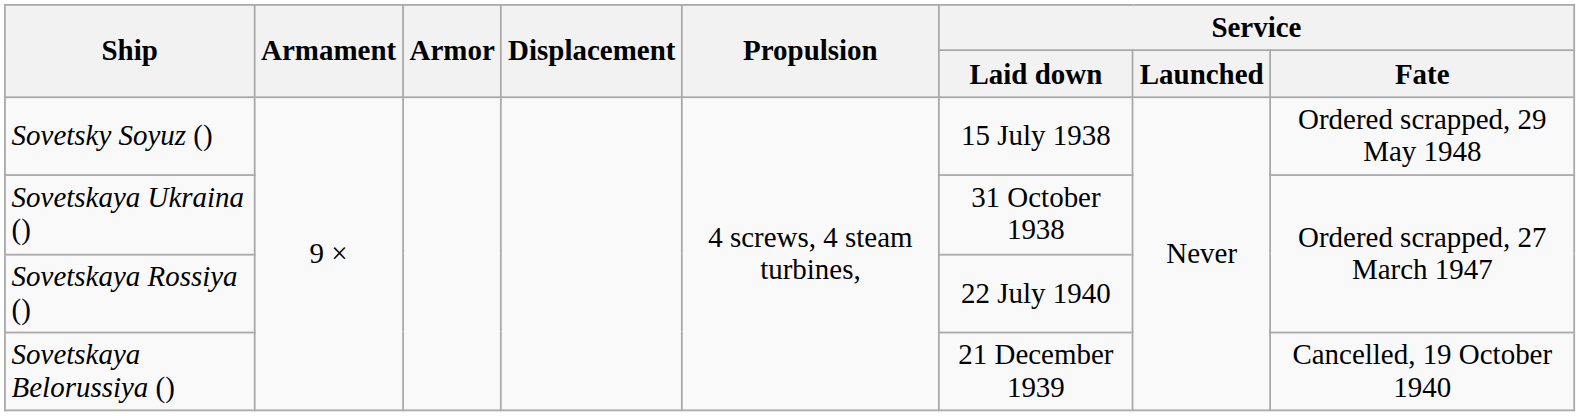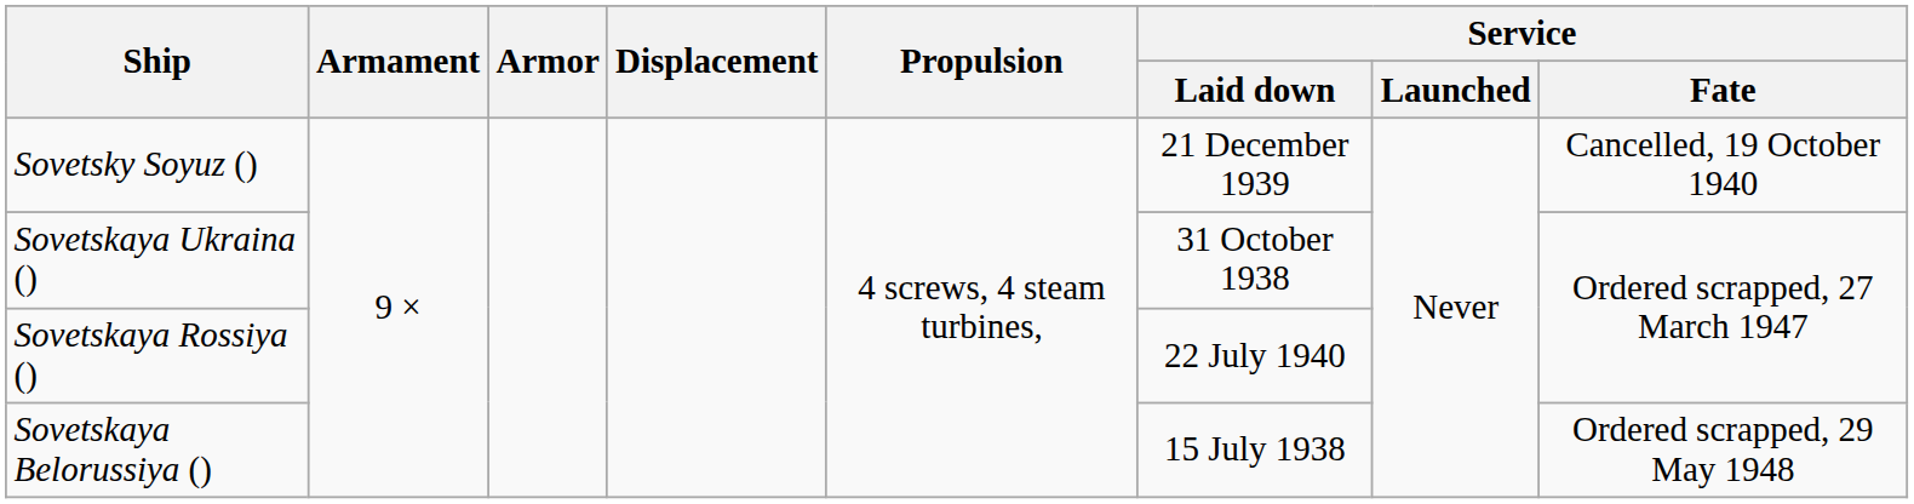 <table class="wikitable">
 <tr valign="center">
 <th align= center rowspan=2>Ship</th>
 <th align= center rowspan=2>Armament</th>
 <th align= center rowspan=2>Armor</th>
 <th align= center rowspan=2>Displacement</th>
 <th align= center rowspan=2>Propulsion</th>
 <th align= center colspan=3>Service</th>
 </tr>
 <tr valign="top">
 <th align= center>Laid down</th>
 <th align= center>Launched</th>
 <th align= center>Fate</th>
 </tr>
 <tr valign="center">
 <td align= left><em>Sovetsky Soyuz</em> ()</td>
 <td align= center rowspan=4>9 × </td>
 <td align= center rowspan=4></td>
 <td align= center rowspan=4></td>
 <td align= center rowspan=4>4 screws, 4 steam turbines, </td>
-<td align= center>15 July 1938</td>
+<td align= center>21 December 1939</td>
 <td align= center rowspan=4>Never</td>
-<td align= center>Ordered scrapped, 29 May 1948</td>
+<td align= center>Cancelled, 19 October 1940</td>
 </tr>
 <tr valign="center">
 <td align= left><em>Sovetskaya Ukraina</em> ()</td>
 <td align= center>31 October 1938</td>
 <td align= center rowspan=2>Ordered scrapped, 27 March 1947</td>
 </tr>
 <tr valign="center">
 <td align= left><em>Sovetskaya Rossiya</em> ()</td>
 <td align= center>22 July 1940</td>
 </tr>
 <tr valign="center">
 <td align= left><em>Sovetskaya Belorussiya</em> ()</td>
-<td align= center>21 December 1939</td>
-<td align= center>Cancelled, 19 October 1940</td>
+<td align= center>15 July 1938</td>
+<td align= center>Ordered scrapped, 29 May 1948</td>
 </tr>
 </table>
